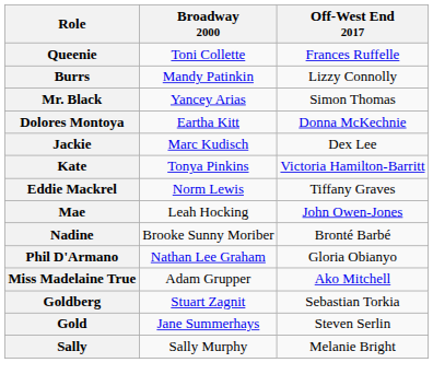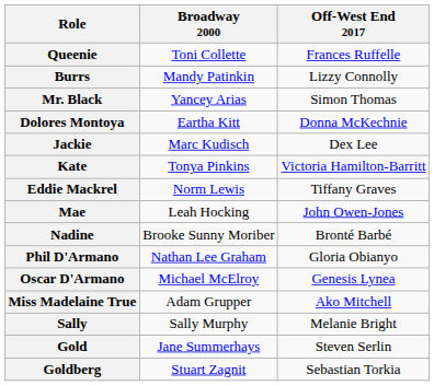 <table class="wikitable">
 <tr>
 <th>Role</th>
 <th>Broadway<br><small>2000</small></th>
 <th>Off-West End <br><small>2017</small></th>
 </tr>
 <tr>
 <th>Queenie</th>
 <td style="text-align:center;"><a href='#'>Toni Collette</a></td>
 <td style="text-align:center;"><a href='#'>Frances Ruffelle</a></td>
 </tr>
 <tr>
 <th>Burrs</th>
 <td style="text-align:center;"><a href='#'>Mandy Patinkin</a></td>
 <td style="text-align:center;">Lizzy Connolly</td>
 </tr>
 <tr>
 <th>Mr. Black</th>
 <td style="text-align:center;"><a href='#'>Yancey Arias</a></td>
 <td style="text-align:center;">Simon Thomas</td>
 </tr>
 <tr>
 <th>Dolores Montoya</th>
 <td style="text-align:center;"><a href='#'>Eartha Kitt</a></td>
 <td style="text-align:center;"><a href='#'>Donna McKechnie</a></td>
 </tr>
 <tr>
 <th>Jackie</th>
 <td style="text-align:center;"><a href='#'>Marc Kudisch</a></td>
 <td style="text-align:center;">Dex Lee</td>
 </tr>
 <tr>
 <th>Kate</th>
 <td style="text-align:center;"><a href='#'>Tonya Pinkins</a></td>
 <td style="text-align:center;"><a href='#'>Victoria Hamilton-Barritt</a></td>
 </tr>
 <tr>
 <th>Eddie Mackrel</th>
 <td style="text-align:center;"><a href='#'>Norm Lewis</a></td>
 <td style="text-align:center;">Tiffany Graves</td>
 </tr>
 <tr>
 <th>Mae</th>
 <td style="text-align:center;">Leah Hocking</td>
 <td style="text-align:center;"><a href='#'>John Owen-Jones</a></td>
 </tr>
 <tr>
 <th>Nadine</th>
 <td style="text-align:center;">Brooke Sunny Moriber</td>
 <td style="text-align:center;">Bronté Barbé</td>
 </tr>
 <tr>
 <th>Phil D'Armano</th>
 <td style="text-align:center;"><a href='#'>Nathan Lee Graham</a></td>
 <td style="text-align:center;">Gloria Obianyo</td>
 </tr>
 <tr>
+<th>Oscar D'Armano</th>
+<td style="text-align:center;"><a href='#'>Michael McElroy</a></td>
+<td style="text-align:center;"><a href='#'>Genesis Lynea</a></td>
+</tr>
+<tr>
 <th>Miss Madelaine True</th>
 <td style="text-align:center;">Adam Grupper</td>
 <td style="text-align:center;"><a href='#'>Ako Mitchell</a></td>
 </tr>
 <tr>
-<th>Goldberg</th>
-<td style="text-align:center;"><a href='#'>Stuart Zagnit</a></td>
-<td style="text-align:center;">Sebastian Torkia</td>
+<th>Sally</th>
+<td style="text-align:center;">Sally Murphy</td>
+<td style="text-align:center;">Melanie Bright</td>
 </tr>
 <tr>
 <th>Gold</th>
 <td style="text-align:center;"><a href='#'>Jane Summerhays</a></td>
 <td style="text-align:center;">Steven Serlin</td>
 </tr>
 <tr>
-<th>Sally</th>
-<td style="text-align:center;">Sally Murphy</td>
-<td style="text-align:center;">Melanie Bright</td>
+<th>Goldberg</th>
+<td style="text-align:center;"><a href='#'>Stuart Zagnit</a></td>
+<td style="text-align:center;">Sebastian Torkia</td>
 </tr>
 </table>
